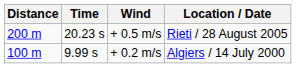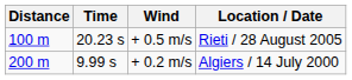 <table class="wikitable">
 <tr>
 <th>Distance</th>
 <th>Time</th>
 <th>Wind</th>
 <th>Location / Date</th>
 </tr>
 <tr>
-<td><a href='#'>200 m</a></td>
+<td><a href='#'>100 m</a></td>
 <td>20.23 s</td>
 <td>+ 0.5 m/s</td>
 <td><a href='#'>Rieti</a> / 28 August 2005</td>
 </tr>
 <tr>
-<td><a href='#'>100 m</a></td>
+<td><a href='#'>200 m</a></td>
 <td>9.99 s</td>
 <td>+ 0.2 m/s</td>
 <td><a href='#'>Algiers</a> / 14 July 2000</td>
 </tr>
 </table>
